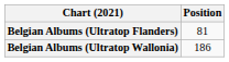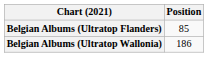 <table class="wikitable sortable plainrowheaders" style="text-align:center">
 <tr>
 <th scope="col">Chart (2021)</th>
 <th scope="col">Position</th>
 </tr>
 <tr>
 <th scope="row">Belgian Albums (Ultratop Flanders)</th>
-<td>81</td>
+<td>85</td>
 </tr>
 <tr>
 <th scope="row">Belgian Albums (Ultratop Wallonia)</th>
 <td>186</td>
 </tr>
 </table>
